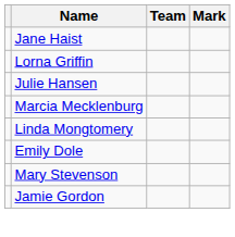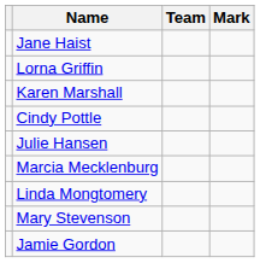 <table class=wikitable>
 <tr>
 <th></th>
 <th>Name</th>
 <th>Team</th>
 <th>Mark</th>
 </tr>
 <tr>
 <td></td>
 <td><a href='#'>Jane Haist</a></td>
 <td></td>
 <td></td>
 </tr>
 <tr>
 <td></td>
 <td><a href='#'>Lorna Griffin</a></td>
+<td></td>
+<td></td>
+</tr>
+<tr>
+<td></td>
+<td><a href='#'>Karen Marshall</a></td>
+<td></td>
+<td></td>
+</tr>
+<tr>
+<td></td>
+<td><a href='#'>Cindy Pottle</a></td>
 <td></td>
 <td></td>
 </tr>
 <tr>
 <td></td>
 <td><a href='#'>Julie Hansen</a></td>
 <td></td>
 <td></td>
 </tr>
 <tr>
 <td></td>
 <td><a href='#'>Marcia Mecklenburg</a></td>
 <td></td>
 <td></td>
 </tr>
 <tr>
 <td></td>
 <td><a href='#'>Linda Mongtomery</a></td>
 <td></td>
 <td></td>
 </tr>
 <tr>
 <td></td>
-<td><a href='#'>Emily Dole</a></td>
-<td></td>
-<td></td>
-</tr>
-<tr>
-<td></td>
 <td><a href='#'>Mary Stevenson</a></td>
 <td></td>
 <td></td>
 </tr>
 <tr>
 <td></td>
 <td><a href='#'>Jamie Gordon</a></td>
 <td></td>
 <td></td>
 </tr>
 </table>
